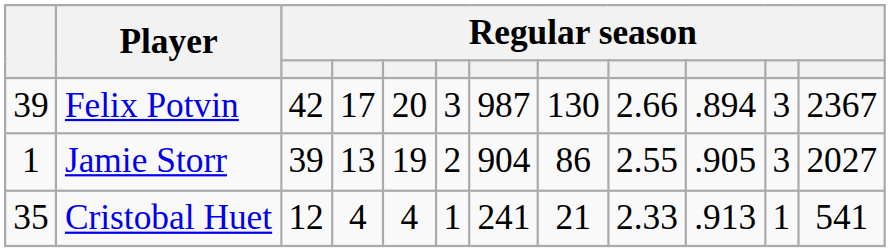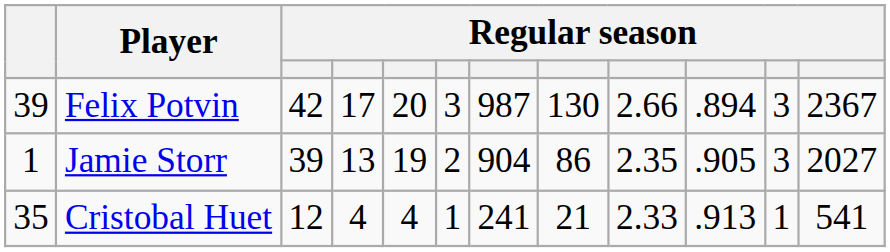 <table class="wikitable plainrowheaders" style="text-align:center;">
 <tr>
 <th scope="col" rowspan="2"></th>
 <th scope="col" rowspan="2">Player</th>
 <th scope=colgroup colspan=10>Regular season</th>
 </tr>
 <tr>
 <th scope="col"></th>
 <th scope="col"></th>
 <th scope="col"></th>
 <th scope="col"></th>
 <th scope="col"></th>
 <th scope="col"></th>
 <th scope="col"></th>
 <th scope="col"></th>
 <th scope="col"></th>
 <th scope="col"></th>
 </tr>
 <tr>
 <td scope="row">39</td>
 <td align="left"><a href='#'>Felix Potvin</a></td>
 <td>42</td>
 <td>17</td>
 <td>20</td>
 <td>3</td>
 <td>987</td>
 <td>130</td>
 <td>2.66</td>
 <td>.894</td>
 <td>3</td>
 <td>2367</td>
 </tr>
 <tr>
 <td scope="row">1</td>
 <td align="left"><a href='#'>Jamie Storr</a></td>
 <td>39</td>
 <td>13</td>
 <td>19</td>
 <td>2</td>
 <td>904</td>
 <td>86</td>
-<td>2.55</td>
+<td>2.35</td>
 <td>.905</td>
 <td>3</td>
 <td>2027</td>
 </tr>
 <tr>
 <td scope="row">35</td>
 <td align="left"><a href='#'>Cristobal Huet</a></td>
 <td>12</td>
 <td>4</td>
 <td>4</td>
 <td>1</td>
 <td>241</td>
 <td>21</td>
 <td>2.33</td>
 <td>.913</td>
 <td>1</td>
 <td>541</td>
 </tr>
 </table>
